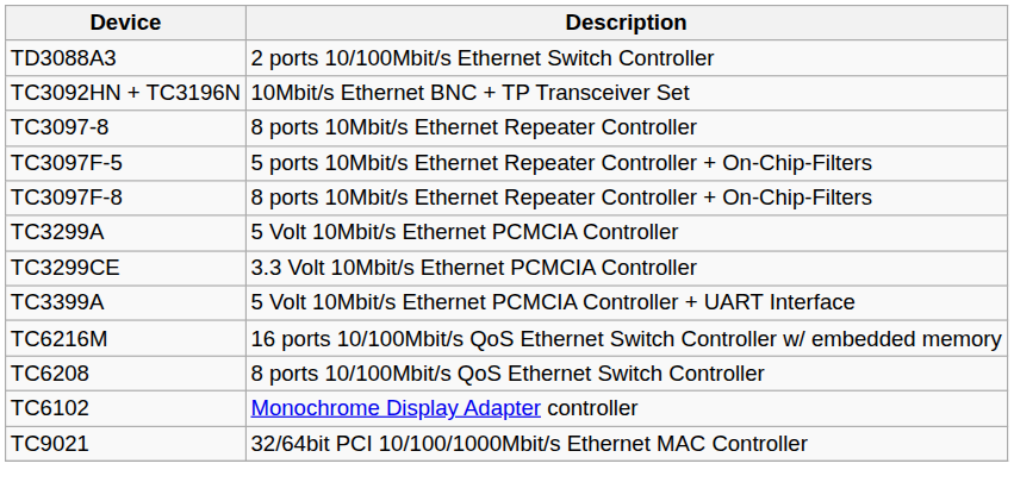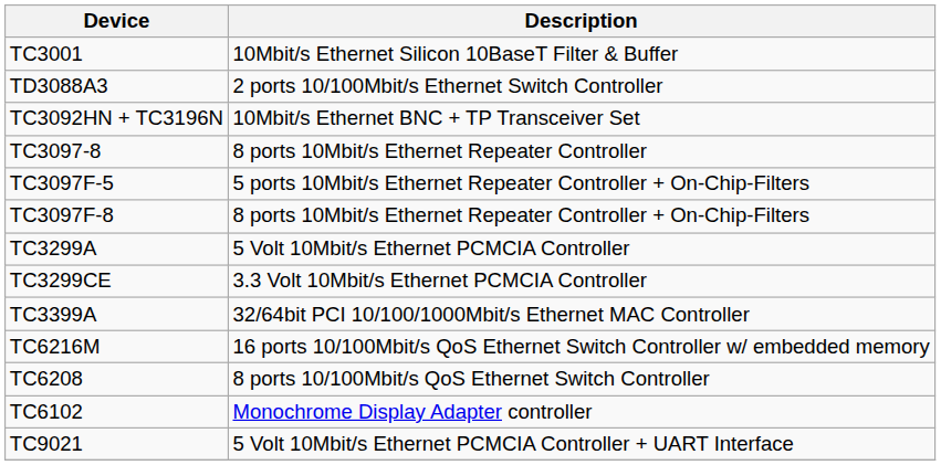 <table class="wikitable">
 <tr>
 <th>Device</th>
 <th>Description</th>
+</tr>
+<tr>
+<td>TC3001</td>
+<td>10Mbit/s Ethernet Silicon 10BaseT Filter & Buffer</td>
 </tr>
 <tr>
 <td>TD3088A3</td>
 <td>2 ports 10/100Mbit/s Ethernet Switch Controller</td>
 </tr>
 <tr>
 <td>TC3092HN + TC3196N</td>
 <td>10Mbit/s Ethernet BNC + TP Transceiver Set</td>
 </tr>
 <tr>
 <td>TC3097-8</td>
 <td>8 ports 10Mbit/s Ethernet Repeater Controller</td>
 </tr>
 <tr>
 <td>TC3097F-5</td>
 <td>5 ports 10Mbit/s Ethernet Repeater Controller + On-Chip-Filters</td>
 </tr>
 <tr>
 <td>TC3097F-8</td>
 <td>8 ports 10Mbit/s Ethernet Repeater Controller + On-Chip-Filters</td>
 </tr>
 <tr>
 <td>TC3299A</td>
 <td>5 Volt 10Mbit/s Ethernet PCMCIA Controller</td>
 </tr>
 <tr>
 <td>TC3299CE</td>
 <td>3.3 Volt 10Mbit/s Ethernet PCMCIA Controller</td>
 </tr>
 <tr>
 <td>TC3399A</td>
-<td>5 Volt 10Mbit/s Ethernet PCMCIA Controller + UART Interface</td>
+<td>32/64bit PCI 10/100/1000Mbit/s Ethernet MAC Controller</td>
 </tr>
 <tr>
 <td>TC6216M</td>
 <td>16 ports 10/100Mbit/s QoS Ethernet Switch Controller w/ embedded memory</td>
 </tr>
 <tr>
 <td>TC6208</td>
 <td>8 ports 10/100Mbit/s QoS Ethernet Switch Controller</td>
 </tr>
 <tr>
 <td>TC6102</td>
 <td><a href='#'>Monochrome Display Adapter</a> controller</td>
 </tr>
 <tr>
 <td>TC9021</td>
-<td>32/64bit PCI 10/100/1000Mbit/s Ethernet MAC Controller</td>
+<td>5 Volt 10Mbit/s Ethernet PCMCIA Controller + UART Interface</td>
 </tr>
 <tr>
 </tr>
 </table>
